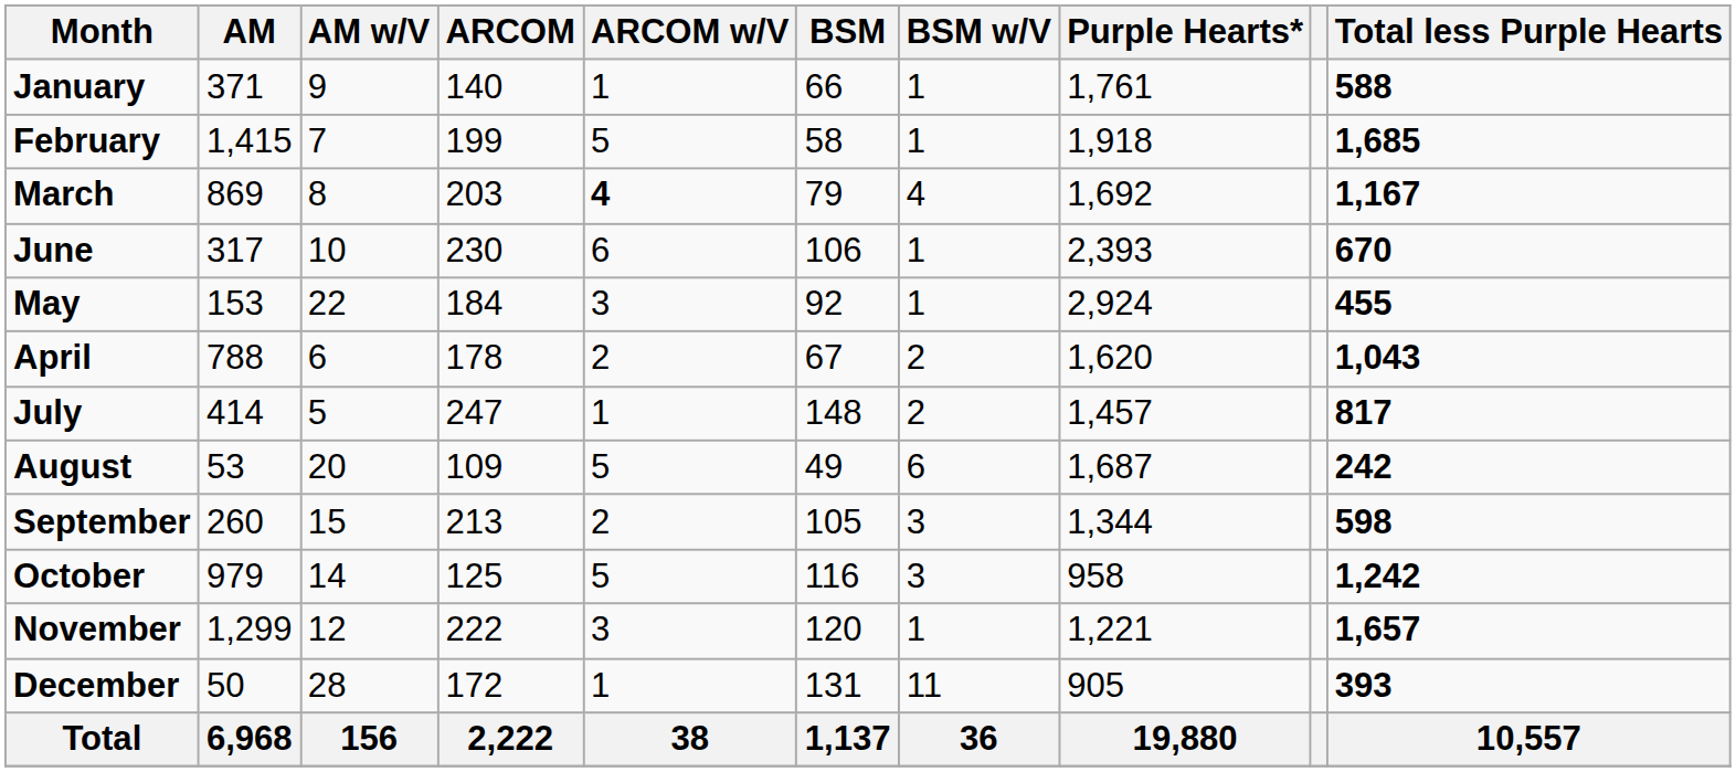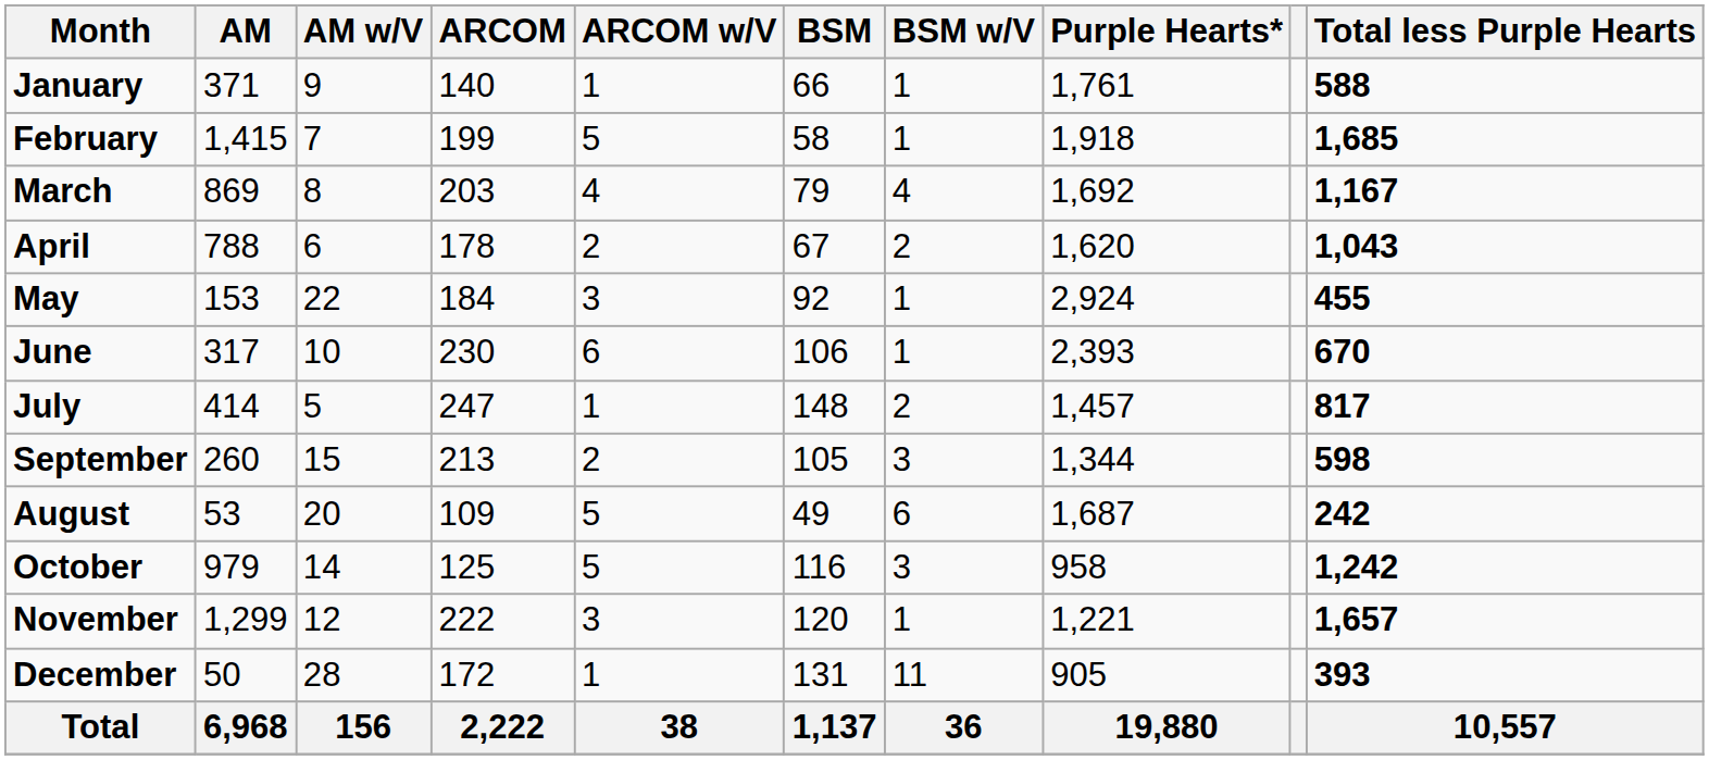 <table class="wikitable">
 <tr>
 <th>Month</th>
 <th>AM</th>
 <th>AM w/V</th>
 <th>ARCOM</th>
 <th>ARCOM w/V</th>
 <th>BSM</th>
 <th>BSM w/V</th>
 <th>Purple Hearts*</th>
 <th></th>
 <th>Total less Purple Hearts</th>
 </tr>
 <tr>
 <td><strong>January</strong></td>
 <td>371</td>
 <td>9</td>
 <td>140</td>
 <td>1</td>
 <td>66</td>
 <td>1</td>
 <td>1,761</td>
 <td></td>
 <td><strong>588</strong></td>
 </tr>
 <tr>
 <td><strong>February</strong></td>
 <td>1,415</td>
 <td>7</td>
 <td>199</td>
 <td>5</td>
 <td>58</td>
 <td>1</td>
 <td>1,918</td>
 <td></td>
 <td><strong>1,685</strong></td>
 </tr>
 <tr>
 <td><strong>March</strong></td>
 <td>869</td>
 <td>8</td>
 <td>203</td>
-<td><strong>4</strong></td>
+<td>4</td>
 <td>79</td>
 <td>4</td>
 <td>1,692</td>
 <td></td>
 <td><strong>1,167</strong></td>
+</tr>
+<tr>
+<td><strong>April</strong></td>
+<td>788</td>
+<td>6</td>
+<td>178</td>
+<td>2</td>
+<td>67</td>
+<td>2</td>
+<td>1,620</td>
+<td></td>
+<td><strong>1,043</strong></td>
+</tr>
+<tr>
+<td><strong>May</strong></td>
+<td>153</td>
+<td>22</td>
+<td>184</td>
+<td>3</td>
+<td>92</td>
+<td>1</td>
+<td>2,924</td>
+<td></td>
+<td><strong>455</strong></td>
 </tr>
 <tr>
 <td><strong>June</strong></td>
 <td>317</td>
 <td>10</td>
 <td>230</td>
 <td>6</td>
 <td>106</td>
 <td>1</td>
 <td>2,393</td>
 <td></td>
 <td><strong>670</strong></td>
 </tr>
 <tr>
-<td><strong>May</strong></td>
-<td>153</td>
-<td>22</td>
-<td>184</td>
-<td>3</td>
-<td>92</td>
-<td>1</td>
-<td>2,924</td>
-<td></td>
-<td><strong>455</strong></td>
-</tr>
-<tr>
-<td><strong>April</strong></td>
-<td>788</td>
-<td>6</td>
-<td>178</td>
-<td>2</td>
-<td>67</td>
-<td>2</td>
-<td>1,620</td>
-<td></td>
-<td><strong>1,043</strong></td>
-</tr>
-<tr>
 <td><strong>July</strong></td>
 <td>414</td>
 <td>5</td>
 <td>247</td>
 <td>1</td>
 <td>148</td>
 <td>2</td>
 <td>1,457</td>
 <td></td>
 <td><strong>817</strong></td>
 </tr>
 <tr>
+<td><strong>September</strong></td>
+<td>260</td>
+<td>15</td>
+<td>213</td>
+<td>2</td>
+<td>105</td>
+<td>3</td>
+<td>1,344</td>
+<td></td>
+<td><strong>598</strong></td>
+</tr>
+<tr>
 <td><strong>August</strong></td>
 <td>53</td>
 <td>20</td>
 <td>109</td>
 <td>5</td>
 <td>49</td>
 <td>6</td>
 <td>1,687</td>
 <td></td>
 <td><strong>242</strong></td>
-</tr>
-<tr>
-<td><strong>September</strong></td>
-<td>260</td>
-<td>15</td>
-<td>213</td>
-<td>2</td>
-<td>105</td>
-<td>3</td>
-<td>1,344</td>
-<td></td>
-<td><strong>598</strong></td>
 </tr>
 <tr>
 <td><strong>October</strong></td>
 <td>979</td>
 <td>14</td>
 <td>125</td>
 <td>5</td>
 <td>116</td>
 <td>3</td>
 <td>958</td>
 <td></td>
 <td><strong>1,242</strong></td>
 </tr>
 <tr>
 <td><strong>November</strong></td>
 <td>1,299</td>
 <td>12</td>
 <td>222</td>
 <td>3</td>
 <td>120</td>
 <td>1</td>
 <td>1,221</td>
 <td></td>
 <td><strong>1,657</strong></td>
 </tr>
 <tr>
 <td><strong>December</strong></td>
 <td>50</td>
 <td>28</td>
 <td>172</td>
 <td>1</td>
 <td>131</td>
 <td>11</td>
 <td>905</td>
 <td></td>
 <td><strong>393</strong></td>
 </tr>
 <tr>
 <th>Total</th>
 <th>6,968</th>
 <th>156</th>
 <th>2,222</th>
 <th>38</th>
 <th>1,137</th>
 <th>36</th>
 <th>19,880</th>
 <th></th>
 <th>10,557</th>
 </tr>
 <tr>
 </tr>
 </table>
